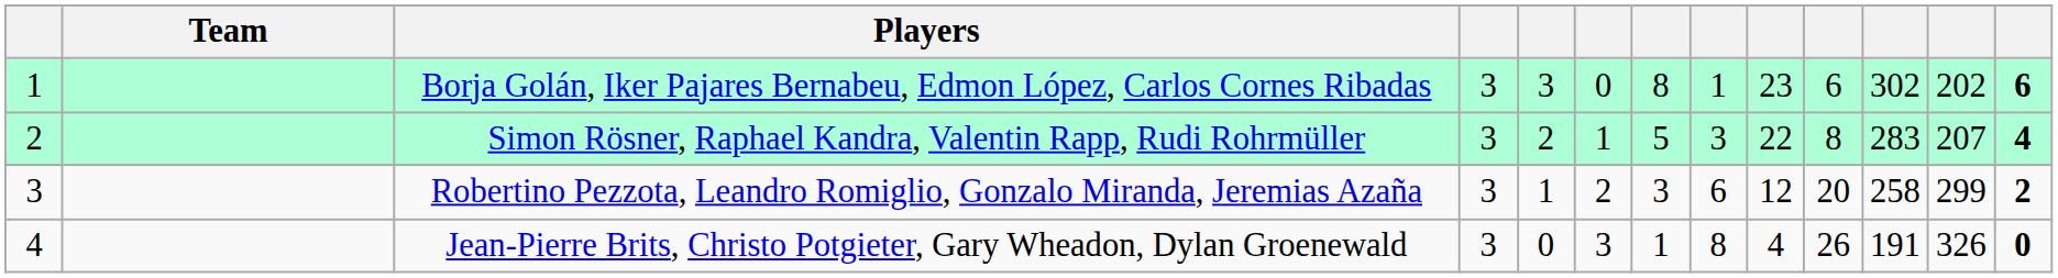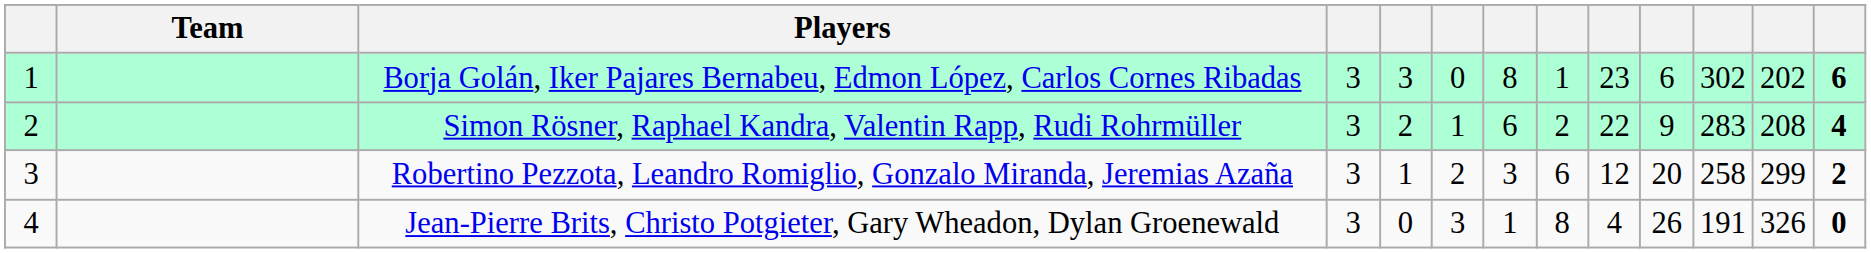 <table class="wikitable" style="font-size: 100%">
 <tr>
 <th width=20></th>
 <th width=150>Team</th>
 <th width=500>Players</th>
 <th width=20></th>
 <th width=20></th>
 <th width=20></th>
 <th width=20></th>
 <th width=20></th>
 <th width=20></th>
 <th width=20></th>
 <th width=20></th>
 <th width=20></th>
 <th width=20></th>
 </tr>
 <tr align=center style="background: #ADFFD6;">
 <td>1</td>
 <td align="left"></td>
 <td><a href='#'>Borja Golán</a>, <a href='#'>Iker Pajares Bernabeu</a>, <a href='#'>Edmon López</a>, <a href='#'>Carlos Cornes Ribadas</a></td>
 <td>3</td>
 <td>3</td>
 <td>0</td>
 <td>8</td>
 <td>1</td>
 <td>23</td>
 <td>6</td>
 <td>302</td>
 <td>202</td>
 <td><strong>6</strong></td>
 </tr>
 <tr align=center style="background: #ADFFD6;">
 <td>2</td>
 <td align="left"></td>
 <td><a href='#'>Simon Rösner</a>, <a href='#'>Raphael Kandra</a>, <a href='#'>Valentin Rapp</a>, <a href='#'>Rudi Rohrmüller</a></td>
 <td>3</td>
 <td>2</td>
 <td>1</td>
-<td>5</td>
-<td>3</td>
+<td>6</td>
+<td>2</td>
 <td>22</td>
-<td>8</td>
+<td>9</td>
 <td>283</td>
-<td>207</td>
+<td>208</td>
 <td><strong>4</strong></td>
 </tr>
 <tr align=center>
 <td>3</td>
 <td align="left"></td>
 <td><a href='#'>Robertino Pezzota</a>, <a href='#'>Leandro Romiglio</a>, <a href='#'>Gonzalo Miranda</a>, <a href='#'>Jeremias Azaña</a></td>
 <td>3</td>
 <td>1</td>
 <td>2</td>
 <td>3</td>
 <td>6</td>
 <td>12</td>
 <td>20</td>
 <td>258</td>
 <td>299</td>
 <td><strong>2</strong></td>
 </tr>
 <tr align=center>
 <td>4</td>
 <td align="left"></td>
 <td><a href='#'>Jean-Pierre Brits</a>, <a href='#'>Christo Potgieter</a>, Gary Wheadon, Dylan Groenewald</td>
 <td>3</td>
 <td>0</td>
 <td>3</td>
 <td>1</td>
 <td>8</td>
 <td>4</td>
 <td>26</td>
 <td>191</td>
 <td>326</td>
 <td><strong>0</strong></td>
 </tr>
 </table>
